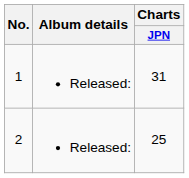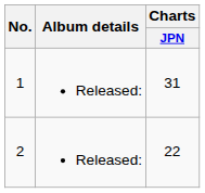 <table class="wikitable">
 <tr>
 <th rowspan="2">No.</th>
 <th rowspan="2">Album details</th>
 <th>Charts</th>
 </tr>
 <tr style="width:3em;font-size:85%;">
 <th><a href='#'>JPN</a><br></th>
 </tr>
 <tr>
 <td align="center">1</td>
 <td><br><ul><li>Released: </li></ul></td>
 <td align="center">31</td>
 </tr>
 <tr>
 <td align="center">2</td>
 <td><br><ul><li>Released: </li></ul></td>
-<td align="center">25</td>
+<td align="center">22</td>
 </tr>
 </table>
